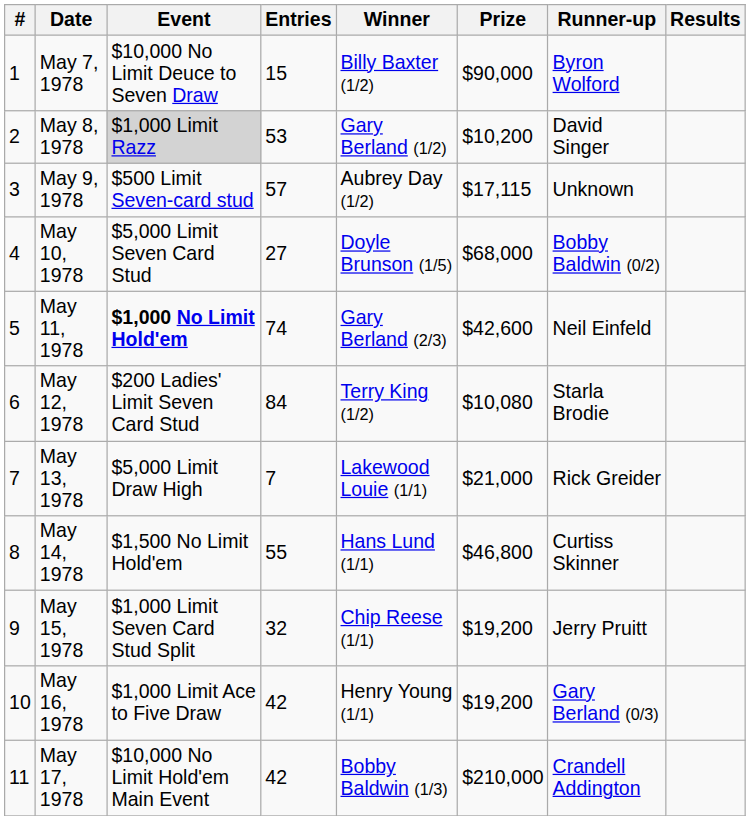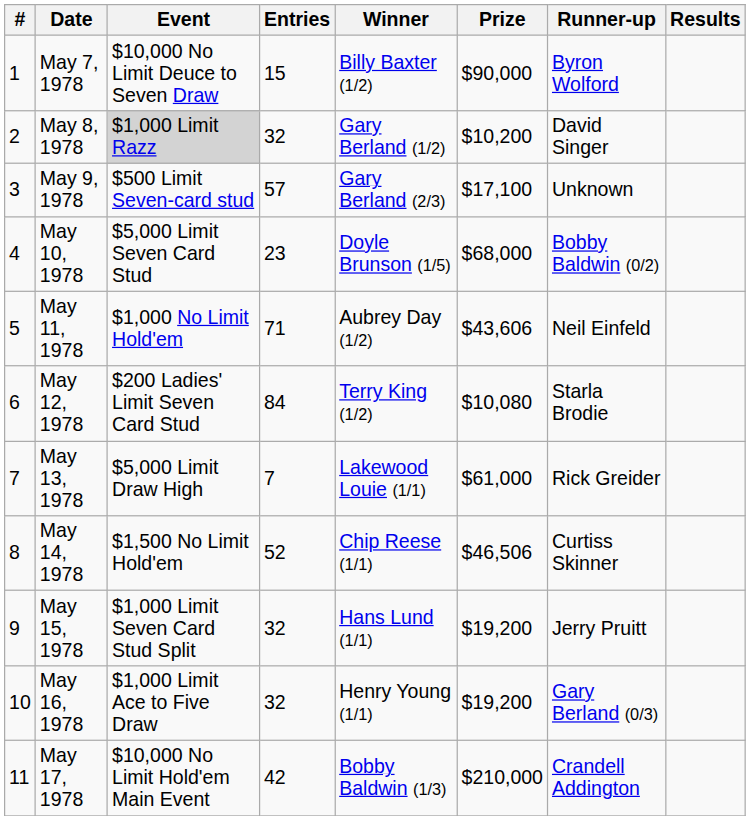 <table class="wikitable sortable">
 <tr>
 <th>#</th>
 <th>Date</th>
 <th bgcolor="#FFEBAD">Event</th>
 <th>Entries</th>
 <th bgcolor="#FFEBAD">Winner</th>
 <th bgcolor="#FFEBAD">Prize</th>
 <th bgcolor="#FFEBAD">Runner-up</th>
 <th>Results</th>
 </tr>
 <tr>
 <td>1</td>
 <td>May 7, 1978</td>
 <td>$10,000 No Limit Deuce to Seven <a href='#'>Draw</a></td>
 <td>15</td>
 <td><a href='#'>Billy Baxter</a> <small>(1/2)</small></td>
 <td>$90,000</td>
 <td><a href='#'>Byron Wolford</a></td>
 <td></td>
 </tr>
 <tr>
 <td>2</td>
 <td>May 8, 1978</td>
 <td style="background: lightgrey;">$1,000 Limit <a href='#'>Razz</a></td>
-<td>53</td>
+<td>32</td>
 <td><a href='#'>Gary Berland</a>  <small>(1/2)</small></td>
 <td>$10,200</td>
 <td>David Singer</td>
 <td></td>
 </tr>
 <tr>
 <td>3</td>
 <td>May 9, 1978</td>
 <td>$500 Limit <a href='#'>Seven-card stud</a></td>
 <td>57</td>
-<td>Aubrey Day  <small>(1/2)</small></td>
-<td>$17,115</td>
+<td><a href='#'>Gary Berland</a>  <small>(2/3)</small></td>
+<td>$17,100</td>
 <td>Unknown</td>
 <td></td>
 </tr>
 <tr>
 <td>4</td>
 <td>May 10, 1978</td>
 <td>$5,000 Limit Seven Card Stud</td>
-<td>27</td>
+<td>23</td>
 <td><a href='#'>Doyle Brunson</a> <small>(1/5)</small></td>
 <td>$68,000</td>
 <td><a href='#'>Bobby Baldwin</a>  <small>(0/2)</small></td>
 <td></td>
 </tr>
 <tr>
 <td>5</td>
 <td>May 11, 1978</td>
-<td><strong>$1,000 <a href='#'>No Limit</a> <a href='#'>Hold'em</a></strong></td>
-<td>74</td>
-<td><a href='#'>Gary Berland</a>  <small>(2/3)</small></td>
-<td>$42,600</td>
+<td>$1,000 <a href='#'>No Limit</a> <a href='#'>Hold'em</a></td>
+<td>71</td>
+<td>Aubrey Day  <small>(1/2)</small></td>
+<td>$43,606</td>
 <td>Neil Einfeld</td>
 <td></td>
 </tr>
 <tr>
 <td>6</td>
 <td>May 12, 1978</td>
 <td>$200 Ladies' Limit Seven Card Stud</td>
 <td>84</td>
 <td><a href='#'>Terry King</a>  <small>(1/2)</small></td>
 <td>$10,080</td>
 <td>Starla Brodie</td>
 <td></td>
 </tr>
 <tr>
 <td>7</td>
 <td>May 13, 1978</td>
 <td>$5,000 Limit Draw High</td>
 <td>7</td>
 <td><a href='#'>Lakewood Louie</a>  <small>(1/1)</small></td>
-<td>$21,000</td>
+<td>$61,000</td>
 <td>Rick Greider</td>
 <td></td>
 </tr>
 <tr>
 <td>8</td>
 <td>May 14, 1978</td>
 <td>$1,500 No Limit Hold'em</td>
-<td>55</td>
-<td><a href='#'>Hans Lund</a>  <small>(1/1)</small></td>
-<td>$46,800</td>
+<td>52</td>
+<td><a href='#'>Chip Reese</a>  <small>(1/1)</small></td>
+<td>$46,506</td>
 <td>Curtiss Skinner</td>
 <td></td>
 </tr>
 <tr>
 <td>9</td>
 <td>May 15, 1978</td>
 <td>$1,000 Limit Seven Card Stud Split</td>
 <td>32</td>
-<td><a href='#'>Chip Reese</a>  <small>(1/1)</small></td>
+<td><a href='#'>Hans Lund</a>  <small>(1/1)</small></td>
 <td>$19,200</td>
 <td>Jerry Pruitt</td>
 <td></td>
 </tr>
 <tr>
 <td>10</td>
 <td>May 16, 1978</td>
 <td>$1,000 Limit Ace to Five Draw</td>
-<td>42</td>
+<td>32</td>
 <td>Henry Young  <small>(1/1)</small></td>
 <td>$19,200</td>
 <td><a href='#'>Gary Berland</a>  <small>(0/3)</small></td>
 <td></td>
 </tr>
 <tr>
 <td>11</td>
 <td>May 17, 1978</td>
 <td>$10,000 No Limit Hold'em Main Event</td>
 <td>42</td>
 <td><a href='#'>Bobby Baldwin</a> <small>(1/3)</small></td>
 <td>$210,000</td>
 <td><a href='#'>Crandell Addington</a></td>
 <td></td>
 </tr>
 </table>
